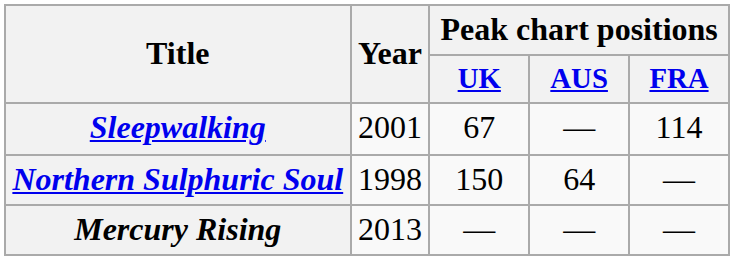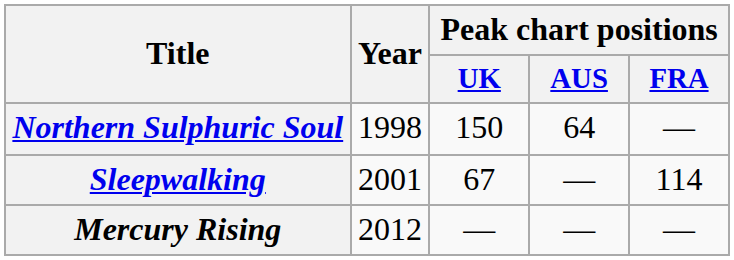 <table class="wikitable plainrowheaders" style="text-align:center;">
 <tr>
 <th scope="col" rowspan="2">Title</th>
 <th scope="col" rowspan="2">Year</th>
 <th scope="col" colspan="3">Peak chart positions</th>
 </tr>
 <tr>
 <th scope="col" style="width:3em;font-size:90%;"><a href='#'>UK</a><br></th>
 <th scope="col" style="width:3em;font-size:90%;"><a href='#'>AUS</a><br></th>
 <th scope="col" style="width:3em;font-size:90%;"><a href='#'>FRA</a><br></th>
 </tr>
 <tr>
+<th scope="row"><em><a href='#'>Northern Sulphuric Soul</a></em></th>
+<td>1998</td>
+<td>150</td>
+<td>64</td>
+<td>—</td>
+</tr>
+<tr>
 <th scope="row"><em><a href='#'>Sleepwalking</a></em></th>
 <td>2001</td>
 <td>67</td>
 <td>—</td>
 <td>114</td>
 </tr>
 <tr>
-<th scope="row"><em><a href='#'>Northern Sulphuric Soul</a></em></th>
-<td>1998</td>
-<td>150</td>
-<td>64</td>
-<td>—</td>
-</tr>
-<tr>
 <th scope="row"><em>Mercury Rising</em></th>
-<td>2013</td>
+<td>2012</td>
 <td>—</td>
 <td>—</td>
 <td>—</td>
 </tr>
 </table>
